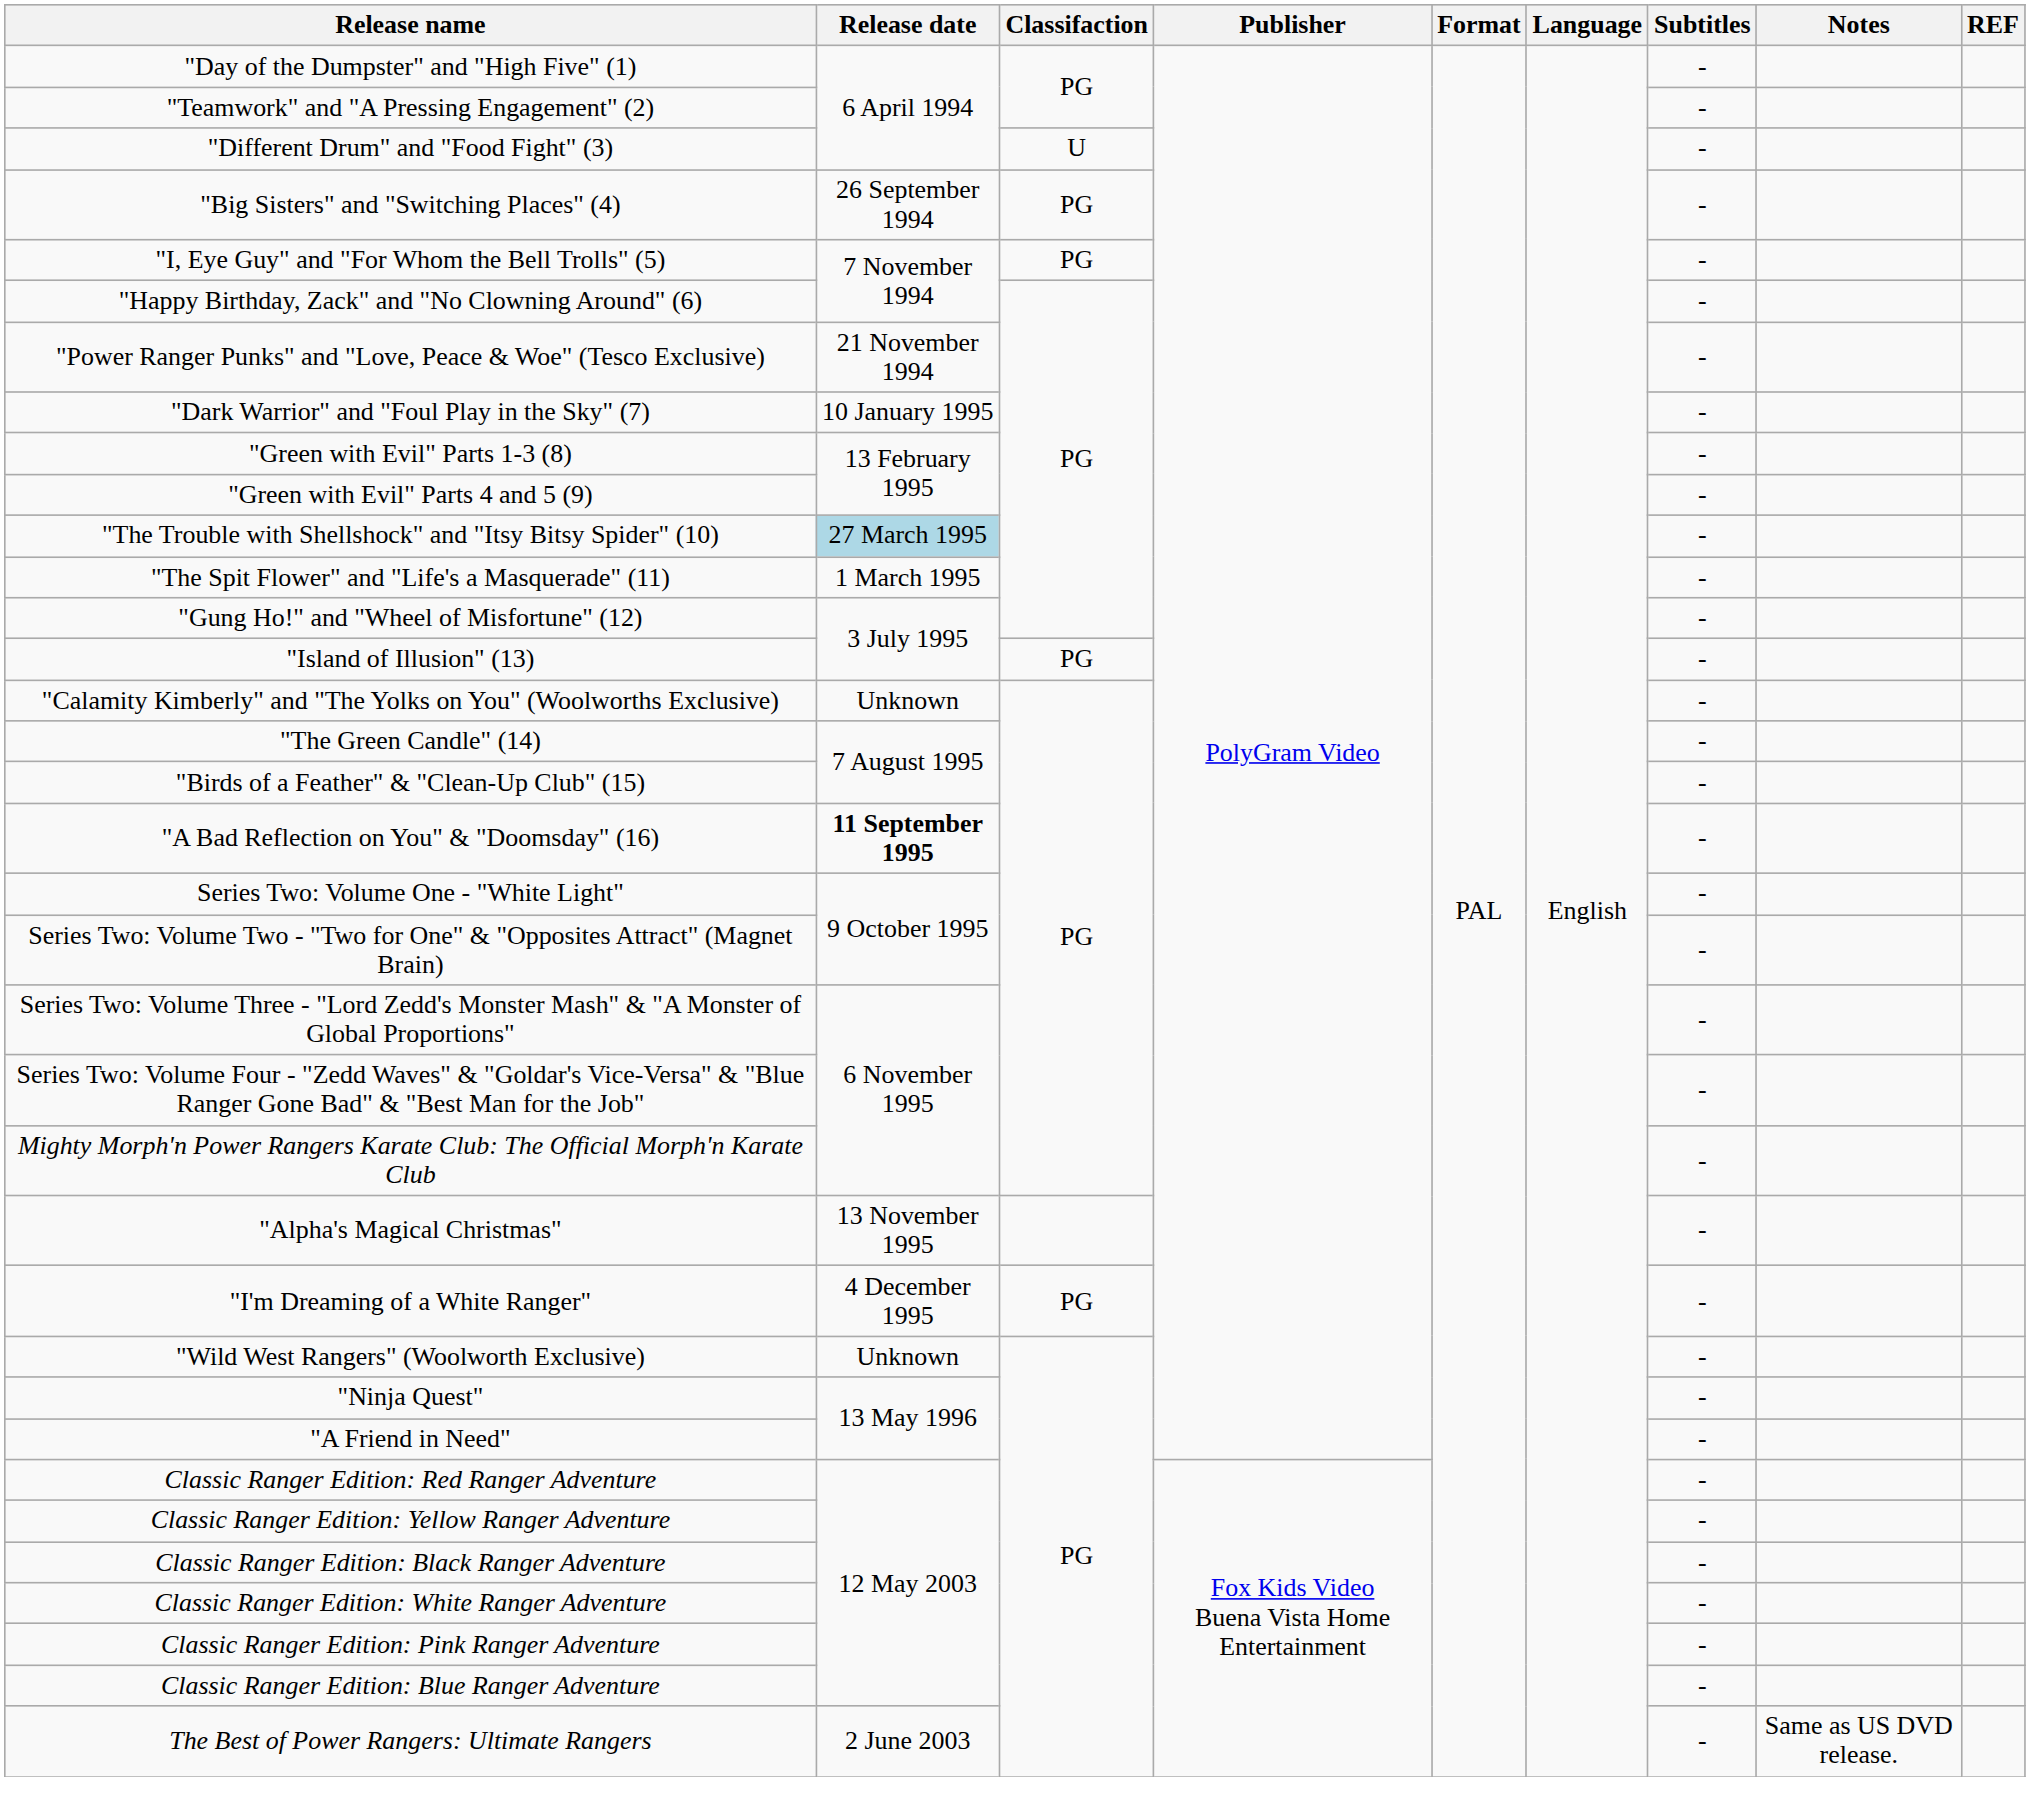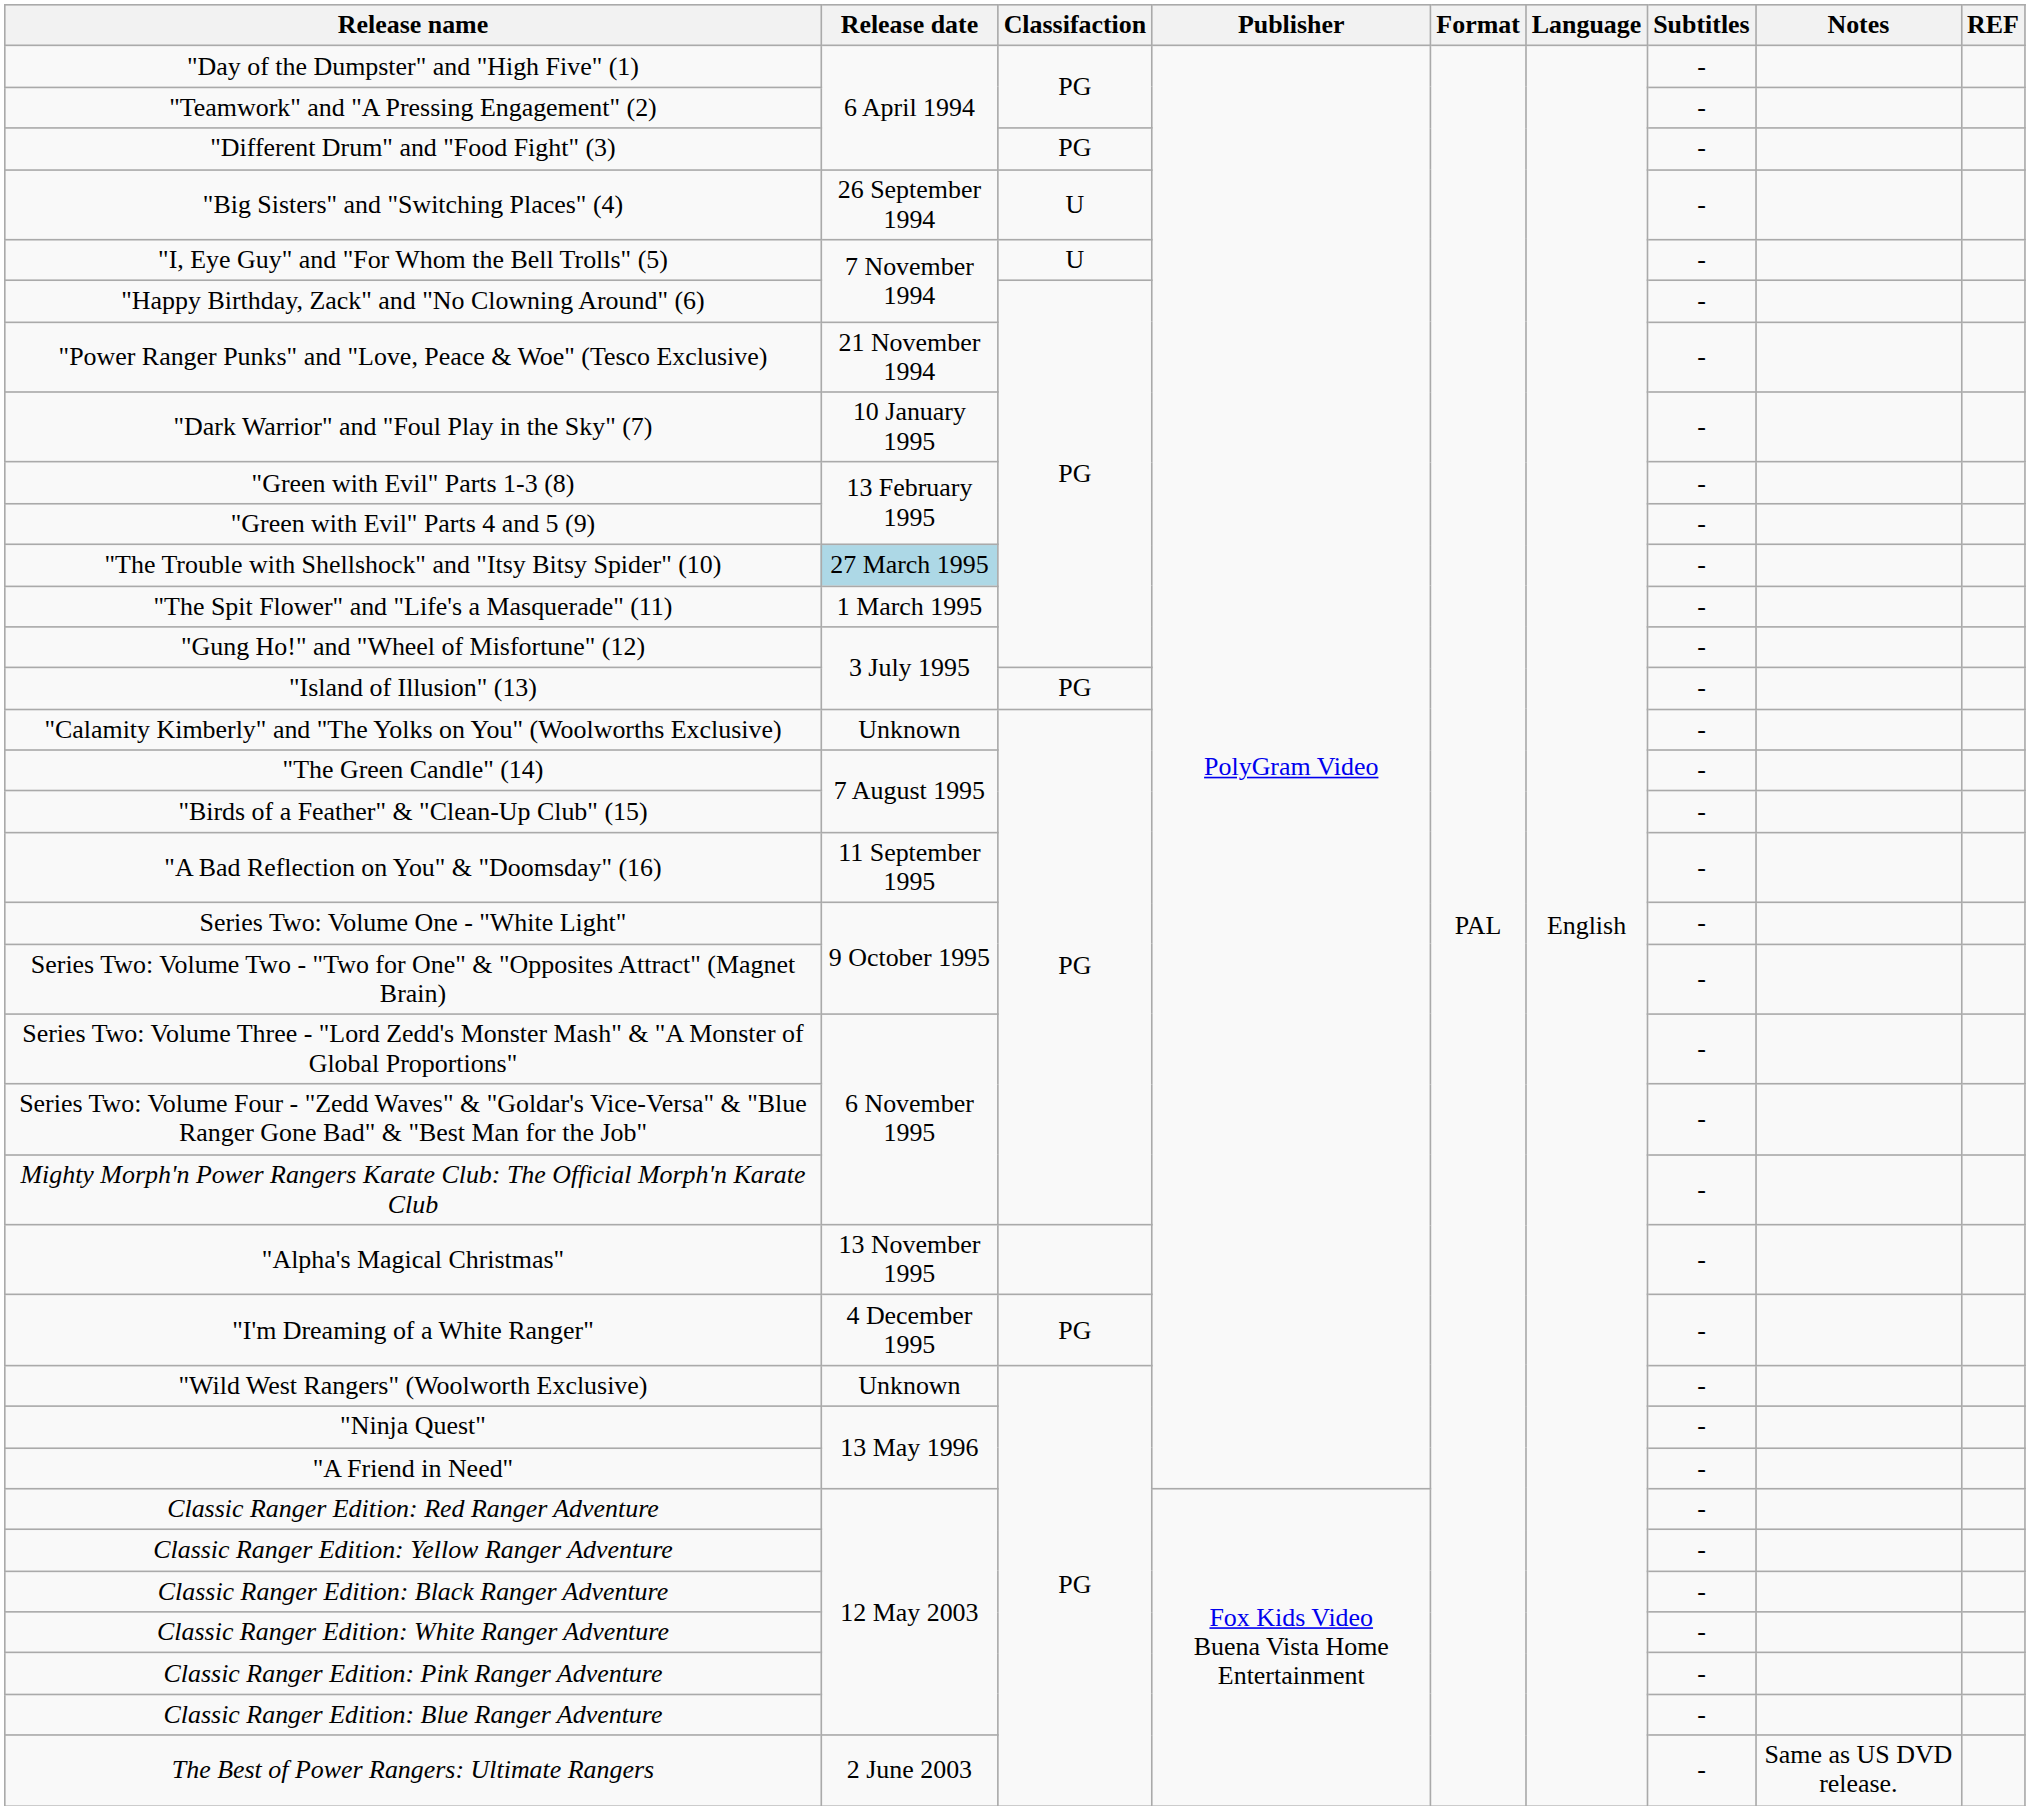 <table class="wikitable">
 <tr>
 <th>Release name<br></th>
 <th>Release date<br></th>
 <th>Classifaction<br></th>
 <th>Publisher <br></th>
 <th>Format <br></th>
 <th>Language</th>
 <th>Subtitles</th>
 <th>Notes<br></th>
 <th>REF</th>
 </tr>
 <tr style="text-align:center;">
 <td>"Day of the Dumpster" and "High Five" (1)</td>
 <td rowspan="3">6 April 1994</td>
 <td rowspan="2">PG</td>
 <td rowspan="28"><a href='#'>PolyGram Video</a></td>
 <td rowspan="36">PAL</td>
 <td rowspan="36">English</td>
 <td>-</td>
 <td></td>
 <td></td>
 </tr>
 <tr style="text-align:center;">
 <td>"Teamwork" and "A Pressing Engagement" (2)</td>
 <td>-</td>
 <td></td>
 <td></td>
 </tr>
 <tr style="text-align:center;">
 <td>"Different Drum" and "Food Fight" (3)</td>
-<td>U</td>
+<td>PG</td>
 <td>-</td>
 <td></td>
 <td></td>
 </tr>
 <tr style="text-align:center;">
 <td>"Big Sisters" and "Switching Places" (4)</td>
 <td>26 September 1994</td>
-<td>PG</td>
+<td>U</td>
 <td>-</td>
 <td></td>
 <td></td>
 </tr>
 <tr style="text-align:center;">
 <td>"I, Eye Guy" and "For Whom the Bell Trolls" (5)</td>
 <td rowspan="2">7 November 1994</td>
-<td>PG</td>
+<td>U</td>
 <td>-</td>
 <td></td>
 <td></td>
 </tr>
 <tr style="text-align:center;">
 <td>"Happy Birthday, Zack" and "No Clowning Around" (6)</td>
 <td rowspan="8">PG</td>
 <td>-</td>
 <td></td>
 <td></td>
 </tr>
 <tr style="text-align:center;">
 <td>"Power Ranger Punks" and "Love, Peace & Woe" (Tesco Exclusive)</td>
 <td>21 November 1994</td>
 <td>-</td>
 <td></td>
 <td></td>
 </tr>
 <tr style="text-align:center;">
 <td>"Dark Warrior" and "Foul Play in the Sky" (7)</td>
 <td>10 January 1995</td>
 <td>-</td>
 <td></td>
 <td></td>
 </tr>
 <tr style="text-align:center;">
 <td>"Green with Evil" Parts 1-3 (8)</td>
 <td rowspan="2">13 February 1995</td>
 <td>-</td>
 <td></td>
 <td></td>
 </tr>
 <tr style="text-align:center;">
 <td>"Green with Evil" Parts 4 and 5 (9)</td>
 <td>-</td>
 <td></td>
 <td></td>
 </tr>
 <tr style="text-align:center;">
 <td>"The Trouble with Shellshock" and "Itsy Bitsy Spider" (10)</td>
 <td style="background: lightblue;">27 March 1995</td>
 <td>-</td>
 <td></td>
 <td></td>
 </tr>
 <tr style="text-align:center;">
 <td>"The Spit Flower" and "Life's a Masquerade" (11)</td>
 <td>1 March 1995</td>
 <td>-</td>
 <td></td>
 <td></td>
 </tr>
 <tr style="text-align:center;">
 <td>"Gung Ho!" and "Wheel of Misfortune" (12)</td>
 <td rowspan="2">3 July 1995</td>
 <td>-</td>
 <td></td>
 <td></td>
 </tr>
 <tr style="text-align:center;">
 <td>"Island of Illusion" (13)</td>
 <td>PG</td>
 <td>-</td>
 <td></td>
 <td></td>
 </tr>
 <tr style="text-align:center;">
 <td>"Calamity Kimberly" and "The Yolks on You" (Woolworths Exclusive)</td>
 <td>Unknown</td>
 <td rowspan="9">PG</td>
 <td>-</td>
 <td></td>
 <td></td>
 </tr>
 <tr style="text-align:center;">
 <td>"The Green Candle" (14)</td>
 <td rowspan="2">7 August 1995</td>
 <td>-</td>
 <td></td>
 <td></td>
 </tr>
 <tr style="text-align:center;">
 <td>"Birds of a Feather" & "Clean-Up Club" (15)</td>
 <td>-</td>
 <td></td>
 <td></td>
 </tr>
 <tr style="text-align:center;">
 <td>"A Bad Reflection on You" & "Doomsday" (16)</td>
-<td><strong>11 September 1995</strong></td>
+<td>11 September 1995</td>
 <td>-</td>
 <td></td>
 <td></td>
 </tr>
 <tr style="text-align:center;">
 <td>Series Two: Volume One - "White Light"</td>
 <td rowspan="2">9 October 1995</td>
 <td>-</td>
 <td></td>
 <td></td>
 </tr>
 <tr style="text-align:center;">
 <td>Series Two: Volume Two - "Two for One" & "Opposites Attract" (Magnet Brain)</td>
 <td>-</td>
 <td></td>
 <td></td>
 </tr>
 <tr style="text-align:center;">
 <td>Series Two: Volume Three - "Lord Zedd's Monster Mash" & "A Monster of Global Proportions"</td>
 <td rowspan="3">6 November 1995</td>
 <td>-</td>
 <td></td>
 <td></td>
 </tr>
 <tr style="text-align:center;">
 <td>Series Two: Volume Four - "Zedd Waves" & "Goldar's Vice-Versa" & "Blue Ranger Gone Bad" & "Best Man for the Job"</td>
 <td>-</td>
 <td></td>
 <td></td>
 </tr>
 <tr style="text-align:center;">
 <td><em>Mighty Morph'n Power Rangers Karate Club: The Official Morph'n Karate Club</em></td>
 <td>-</td>
 <td></td>
 <td></td>
 </tr>
 <tr style="text-align:center;">
 <td>"Alpha's Magical Christmas"</td>
 <td>13 November 1995</td>
 <td></td>
 <td>-</td>
 <td></td>
 <td></td>
 </tr>
 <tr style="text-align:center;">
 <td>"I'm Dreaming of a White Ranger"</td>
 <td>4 December 1995</td>
 <td>PG</td>
 <td>-</td>
 <td></td>
 <td></td>
 </tr>
 <tr style="text-align:center;">
 <td>"Wild West Rangers" (Woolworth Exclusive)</td>
 <td>Unknown</td>
 <td rowspan="10">PG</td>
 <td>-</td>
 <td></td>
 <td></td>
 </tr>
 <tr style="text-align:center;">
 <td>"Ninja Quest"</td>
 <td rowspan="2">13 May 1996</td>
 <td>-</td>
 <td></td>
 <td></td>
 </tr>
 <tr style="text-align:center;">
 <td>"A Friend in Need"</td>
 <td>-</td>
 <td></td>
 <td></td>
 </tr>
 <tr style="text-align:center;">
 <td><em>Classic Ranger Edition: Red Ranger Adventure</em></td>
 <td rowspan="6">12 May 2003</td>
 <td rowspan="7"><a href='#'>Fox Kids Video</a><br>Buena Vista Home Entertainment</td>
 <td>-</td>
 <td></td>
 <td></td>
 </tr>
 <tr style="text-align:center;">
 <td><em>Classic Ranger Edition: Yellow Ranger Adventure</em></td>
 <td>-</td>
 <td></td>
 <td></td>
 </tr>
 <tr style="text-align:center;">
 <td><em>Classic Ranger Edition: Black Ranger Adventure</em></td>
 <td>-</td>
 <td></td>
 <td></td>
 </tr>
 <tr style="text-align:center;">
 <td><em>Classic Ranger Edition: White Ranger Adventure</em></td>
 <td>-</td>
 <td></td>
 <td></td>
 </tr>
 <tr style="text-align:center;">
 <td><em>Classic Ranger Edition: Pink Ranger Adventure</em></td>
 <td>-</td>
 <td></td>
 <td></td>
 </tr>
 <tr style="text-align:center;">
 <td><em>Classic Ranger Edition: Blue Ranger Adventure</em></td>
 <td>-</td>
 <td></td>
 <td></td>
 </tr>
 <tr style="text-align:center;">
 <td><em>The Best of Power Rangers: Ultimate Rangers</em></td>
 <td>2 June 2003</td>
 <td>-</td>
 <td>Same as US DVD release.</td>
 <td></td>
 </tr>
 </table>
